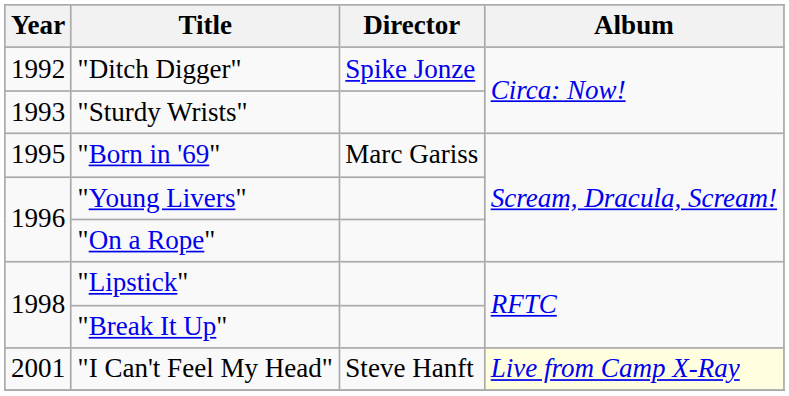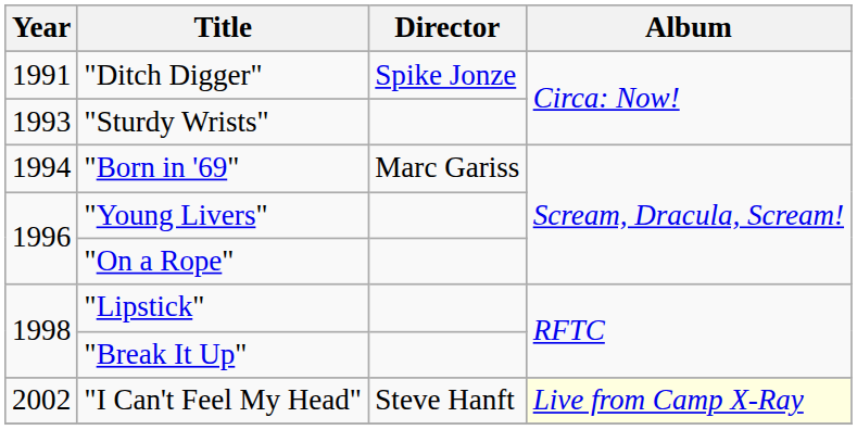 <table class="wikitable">
 <tr>
 <th>Year</th>
 <th>Title</th>
 <th>Director</th>
 <th>Album</th>
 </tr>
 <tr>
-<td>1992</td>
+<td>1991</td>
 <td>"Ditch Digger"</td>
 <td><a href='#'>Spike Jonze</a></td>
 <td rowspan="2"><em><a href='#'>Circa: Now!</a></em></td>
 </tr>
 <tr>
 <td>1993</td>
 <td>"Sturdy Wrists"</td>
 <td></td>
 </tr>
 <tr>
-<td>1995</td>
+<td>1994</td>
 <td>"<a href='#'>Born in '69</a>"</td>
 <td>Marc Gariss</td>
 <td rowspan="3"><em><a href='#'>Scream, Dracula, Scream!</a></em></td>
 </tr>
 <tr>
 <td rowspan="2">1996</td>
 <td>"<a href='#'>Young Livers</a>"</td>
 <td></td>
 </tr>
 <tr>
 <td>"<a href='#'>On a Rope</a>"</td>
 <td></td>
 </tr>
 <tr>
 <td rowspan="2">1998</td>
 <td>"<a href='#'>Lipstick</a>"</td>
 <td></td>
 <td rowspan="2"><em><a href='#'>RFTC</a></em></td>
 </tr>
 <tr>
 <td>"<a href='#'>Break It Up</a>"</td>
 <td></td>
 </tr>
 <tr>
-<td>2001</td>
+<td>2002</td>
 <td>"I Can't Feel My Head"</td>
 <td>Steve Hanft</td>
 <td style="background: lightyellow;"><em><a href='#'>Live from Camp X-Ray</a></em></td>
 </tr>
 <tr>
 </tr>
 </table>
